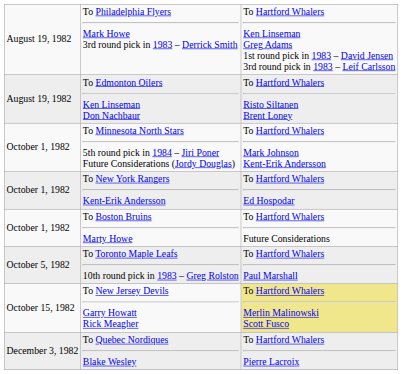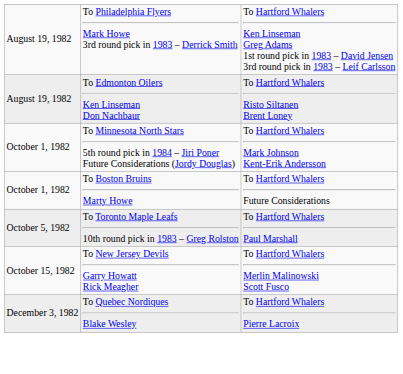 <table class="wikitable">
 <tr>
 <td>August 19, 1982</td>
 <td valign="top">To <a href='#'>Philadelphia Flyers</a><hr><a href='#'>Mark Howe</a> <br> 3rd round pick in <a href='#'>1983</a> – <a href='#'>Derrick Smith</a></td>
 <td valign="top">To <a href='#'>Hartford Whalers</a><hr><a href='#'>Ken Linseman</a> <br> <a href='#'>Greg Adams</a> <br> 1st round pick in <a href='#'>1983</a> – <a href='#'>David Jensen</a> <br> 3rd round pick in <a href='#'>1983</a> – <a href='#'>Leif Carlsson</a></td>
 </tr>
 <tr style="background:#eee;">
 <td>August 19, 1982</td>
 <td valign="top">To <a href='#'>Edmonton Oilers</a><hr><a href='#'>Ken Linseman</a> <br> <a href='#'>Don Nachbaur</a></td>
 <td valign="top">To <a href='#'>Hartford Whalers</a><hr><a href='#'>Risto Siltanen</a> <br> <a href='#'>Brent Loney</a></td>
 </tr>
 <tr>
 <td>October 1, 1982</td>
 <td valign="top">To <a href='#'>Minnesota North Stars</a><hr>5th round pick in <a href='#'>1984</a> – <a href='#'>Jiri Poner</a> <br> Future Considerations (<a href='#'>Jordy Douglas</a>)</td>
 <td valign="top">To <a href='#'>Hartford Whalers</a><hr><a href='#'>Mark Johnson</a> <br> <a href='#'>Kent-Erik Andersson</a></td>
 </tr>
-<tr style="background:#eee;">
-<td>October 1, 1982</td>
-<td valign="top">To <a href='#'>New York Rangers</a><hr><a href='#'>Kent-Erik Andersson</a></td>
-<td valign="top">To <a href='#'>Hartford Whalers</a><hr><a href='#'>Ed Hospodar</a></td>
-</tr>
 <tr>
 <td>October 1, 1982</td>
 <td valign="top">To <a href='#'>Boston Bruins</a><hr><a href='#'>Marty Howe</a></td>
 <td valign="top">To <a href='#'>Hartford Whalers</a><hr>Future Considerations</td>
 </tr>
 <tr style="background:#eee;">
 <td>October 5, 1982</td>
 <td valign="top">To <a href='#'>Toronto Maple Leafs</a><hr>10th round pick in <a href='#'>1983</a> – <a href='#'>Greg Rolston</a></td>
 <td valign="top">To <a href='#'>Hartford Whalers</a><hr><a href='#'>Paul Marshall</a></td>
 </tr>
 <tr>
 <td>October 15, 1982</td>
 <td valign="top">To <a href='#'>New Jersey Devils</a><hr><a href='#'>Garry Howatt</a> <br> <a href='#'>Rick Meagher</a></td>
-<td valign="top" style="background: khaki;">To <a href='#'>Hartford Whalers</a><hr><a href='#'>Merlin Malinowski</a> <br> <a href='#'>Scott Fusco</a></td>
+<td valign="top">To <a href='#'>Hartford Whalers</a><hr><a href='#'>Merlin Malinowski</a> <br> <a href='#'>Scott Fusco</a></td>
 </tr>
 <tr style="background:#eee;">
 <td>December 3, 1982</td>
 <td valign="top">To <a href='#'>Quebec Nordiques</a><hr><a href='#'>Blake Wesley</a></td>
 <td valign="top">To <a href='#'>Hartford Whalers</a><hr><a href='#'>Pierre Lacroix</a></td>
 </tr>
 </table>
